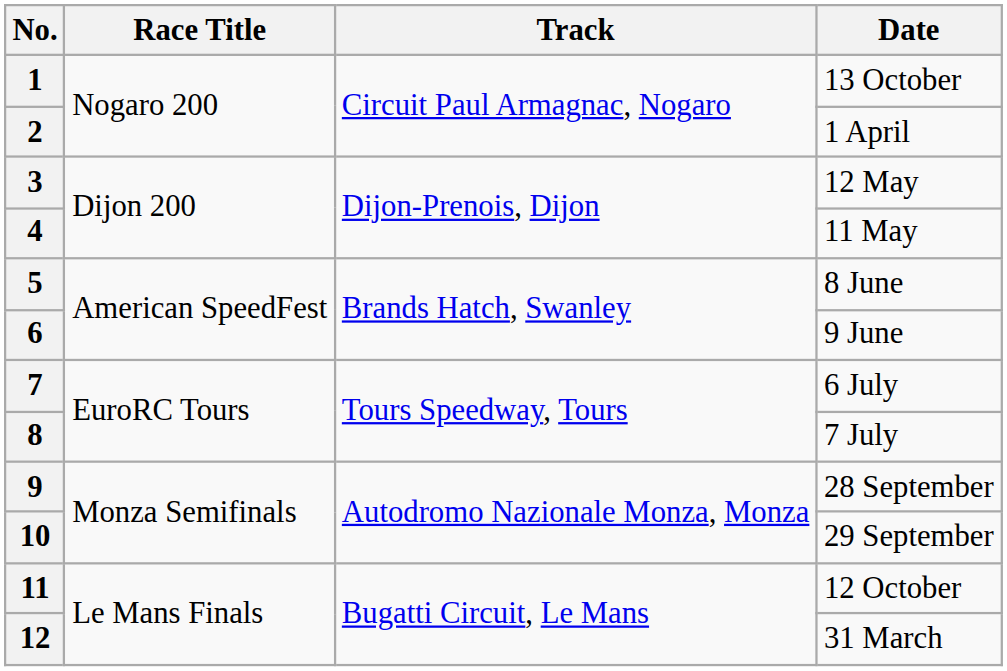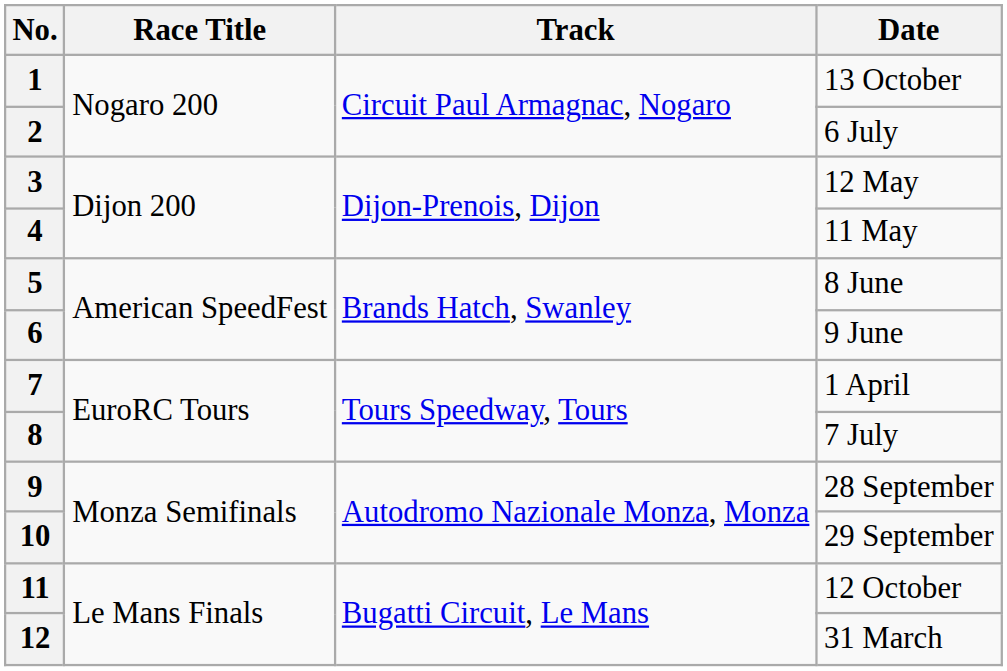 <table class="wikitable" style="font-size:85%;">
 <tr>
 <th>No.</th>
 <th>Race Title</th>
 <th>Track</th>
 <th>Date</th>
 </tr>
 <tr>
 <th>1</th>
 <td rowspan=2>Nogaro 200</td>
 <td rowspan=2> <a href='#'>Circuit Paul Armagnac</a>, <a href='#'>Nogaro</a></td>
 <td>13 October</td>
 </tr>
 <tr>
 <th>2</th>
-<td>1 April</td>
+<td>6 July</td>
 </tr>
 <tr>
 <th>3</th>
 <td rowspan=2>Dijon 200</td>
 <td rowspan=2> <a href='#'>Dijon-Prenois</a>, <a href='#'>Dijon</a></td>
 <td>12 May</td>
 </tr>
 <tr>
 <th>4</th>
 <td>11 May</td>
 </tr>
 <tr>
 <th>5</th>
 <td rowspan=2>American SpeedFest</td>
 <td rowspan=2> <a href='#'>Brands Hatch</a>, <a href='#'>Swanley</a></td>
 <td>8 June</td>
 </tr>
 <tr>
 <th>6</th>
 <td>9 June</td>
 </tr>
 <tr>
 <th>7</th>
 <td rowspan=2>EuroRC Tours</td>
 <td rowspan=2> <a href='#'>Tours Speedway</a>, <a href='#'>Tours</a></td>
-<td>6 July</td>
+<td>1 April</td>
 </tr>
 <tr>
 <th>8</th>
 <td>7 July</td>
 </tr>
 <tr>
 <th>9</th>
 <td rowspan=2>Monza Semifinals</td>
 <td rowspan=2> <a href='#'>Autodromo Nazionale Monza</a>, <a href='#'>Monza</a></td>
 <td>28 September</td>
 </tr>
 <tr>
 <th>10</th>
 <td>29 September</td>
 </tr>
 <tr>
 <th>11</th>
 <td rowspan=2>Le Mans Finals</td>
 <td rowspan=2> <a href='#'>Bugatti Circuit</a>, <a href='#'>Le Mans</a></td>
 <td>12 October</td>
 </tr>
 <tr>
 <th>12</th>
 <td>31 March</td>
 </tr>
 </table>
